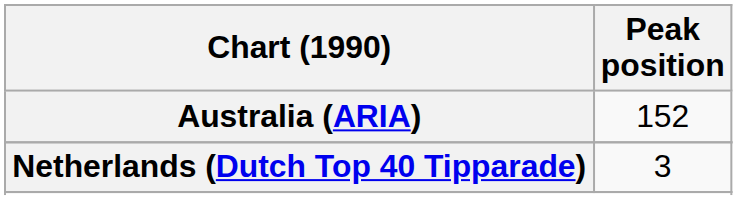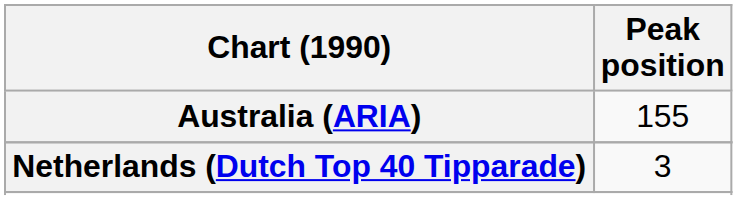 <table class="wikitable sortable plainrowheaders" style="text-align:center">
 <tr>
 <th>Chart (1990)</th>
 <th>Peak<br>position</th>
 </tr>
 <tr>
 <th scope="row">Australia (<a href='#'>ARIA</a>)</th>
-<td>152</td>
+<td>155</td>
 </tr>
 <tr>
 </tr>
 <tr>
 </tr>
 <tr>
 <th scope="row">Netherlands (<a href='#'>Dutch Top 40 Tipparade</a>)</th>
 <td>3</td>
 </tr>
 <tr>
 </tr>
 <tr>
 </tr>
 <tr>
 </tr>
 </table>
